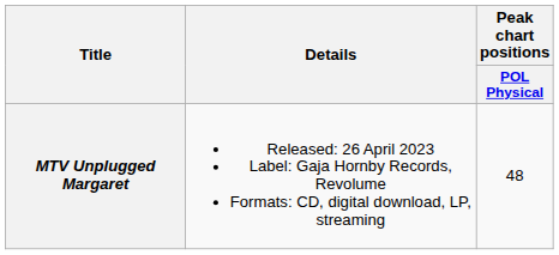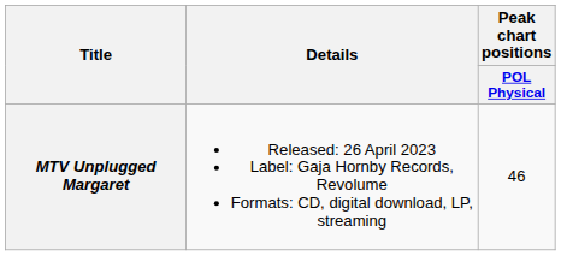 <table class="wikitable plainrowheaders" style="text-align:center;">
 <tr>
 <th scope="col" rowspan="2" style="width:11em;">Title</th>
 <th scope="col" rowspan="2" style="width:18em;">Details</th>
 <th scope="col" colspan="1">Peak chart positions</th>
 </tr>
 <tr>
 <th scope="col" style="width:3em;font-size:90%;"><a href='#'>POL<br>Physical</a><br></th>
 </tr>
 <tr>
 <th scope="row"><em>MTV Unplugged Margaret</em></th>
 <td><br><ul><li>Released: 26 April 2023</li><li>Label: Gaja Hornby Records, Revolume</li><li>Formats: CD, digital download, LP, streaming</li></ul></td>
-<td>48</td>
+<td>46</td>
 </tr>
 </table>
